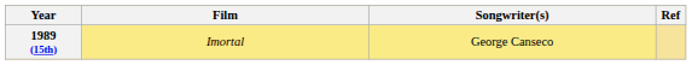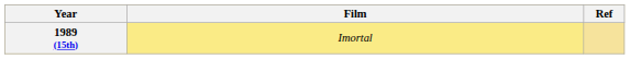 <table class="wikitable" rowspan=2 style="text-align: center; background: #f6e39c">
 <tr style="background:#bebebe;">
 <th scope="col" style="width:8%;">Year</th>
 <th scope="col" style="width:30%;">Film</th>
-<th scope="col" style="width:30%;">Songwriter(s)</th>
 <th scope="col" style="width:2%;">Ref</th>
 </tr>
 <tr>
 <th scope="row" style="text-align:center">1989 <br><small><a href='#'>(15th)</a> </small></th>
 <td style="background:#FAEB86"><em>Imortal</em></td>
-<td style="background:#FAEB86">George Canseco</td>
 <td></td>
 </tr>
 </table>
